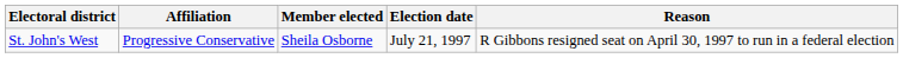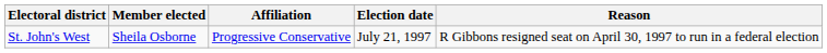 <table class="wikitable sortable">
 <tr>
 <th>Electoral district</th>
+<th>Member elected</th>
 <th>Affiliation</th>
-<th>Member elected</th>
 <th>Election date</th>
 <th>Reason</th>
 </tr>
 <tr>
 <td><a href='#'>St. John's West</a></td>
+<td><a href='#'>Sheila Osborne</a></td>
 <td><a href='#'>Progressive Conservative</a></td>
-<td><a href='#'>Sheila Osborne</a></td>
 <td>July 21, 1997</td>
 <td>R Gibbons resigned seat on April 30, 1997 to run in a federal election</td>
 </tr>
 </table>
